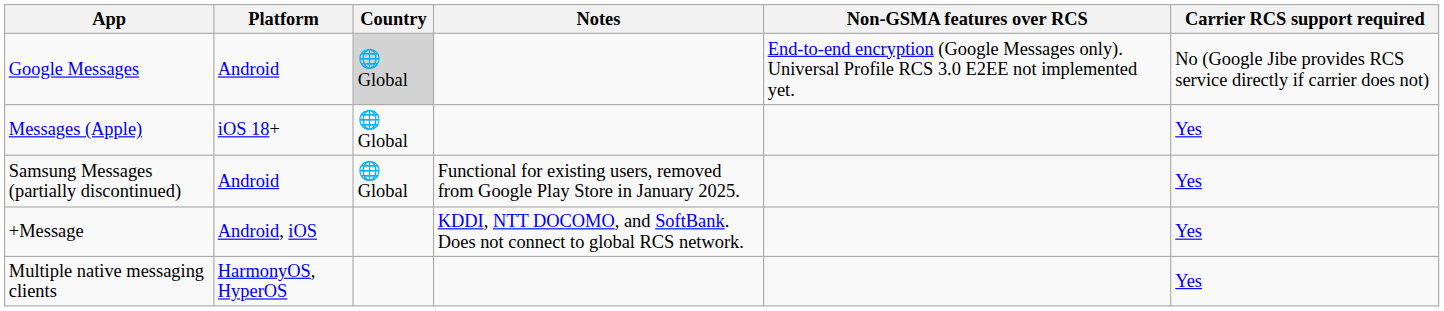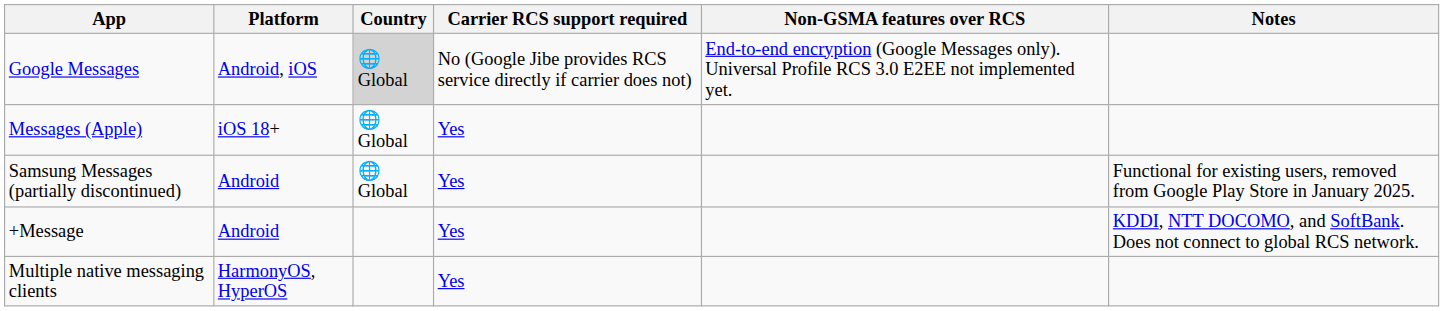 <table class="wikitable sortable mw-collapsible">
 <tr>
 <th>App</th>
 <th>Platform</th>
 <th>Country</th>
+<th>Carrier RCS support required</th>
+<th>Non-GSMA features over RCS</th>
 <th>Notes</th>
-<th>Non-GSMA features over RCS</th>
-<th>Carrier RCS support required</th>
 </tr>
 <tr>
 <td><a href='#'>Google Messages</a></td>
-<td><a href='#'>Android</a></td>
+<td><a href='#'>Android</a>, <a href='#'>iOS</a></td>
 <td style="background: lightgrey;">🌐 Global</td>
+<td>No (Google Jibe provides RCS service directly if carrier does not)</td>
+<td><a href='#'>End-to-end encryption</a> (Google Messages only). Universal Profile RCS 3.0 E2EE not implemented yet.</td>
 <td></td>
-<td><a href='#'>End-to-end encryption</a> (Google Messages only). Universal Profile RCS 3.0 E2EE not implemented yet.</td>
-<td>No (Google Jibe provides RCS service directly if carrier does not)</td>
 </tr>
 <tr>
 <td><a href='#'>Messages (Apple)</a></td>
 <td><a href='#'>iOS 18</a>+</td>
 <td>🌐 Global</td>
+<td><a href='#'>Yes</a></td>
 <td></td>
 <td></td>
-<td><a href='#'>Yes</a></td>
 </tr>
 <tr>
 <td>Samsung Messages (partially discontinued)</td>
 <td><a href='#'>Android</a></td>
 <td>🌐 Global</td>
+<td><a href='#'>Yes</a></td>
+<td></td>
 <td>Functional for existing users, removed from Google Play Store in January 2025.</td>
-<td></td>
-<td><a href='#'>Yes</a></td>
 </tr>
 <tr>
 <td>+Message</td>
-<td><a href='#'>Android</a>, <a href='#'>iOS</a></td>
+<td><a href='#'>Android</a></td>
+<td></td>
+<td><a href='#'>Yes</a></td>
 <td></td>
 <td><a href='#'>KDDI</a>, <a href='#'>NTT DOCOMO</a>, and <a href='#'>SoftBank</a>. Does not connect to global RCS network.</td>
-<td></td>
-<td><a href='#'>Yes</a></td>
 </tr>
 <tr>
 <td>Multiple native messaging clients</td>
 <td><a href='#'>HarmonyOS</a>, <a href='#'>HyperOS</a></td>
 <td></td>
+<td><a href='#'>Yes</a></td>
 <td></td>
 <td></td>
-<td><a href='#'>Yes</a></td>
 </tr>
 </table>
